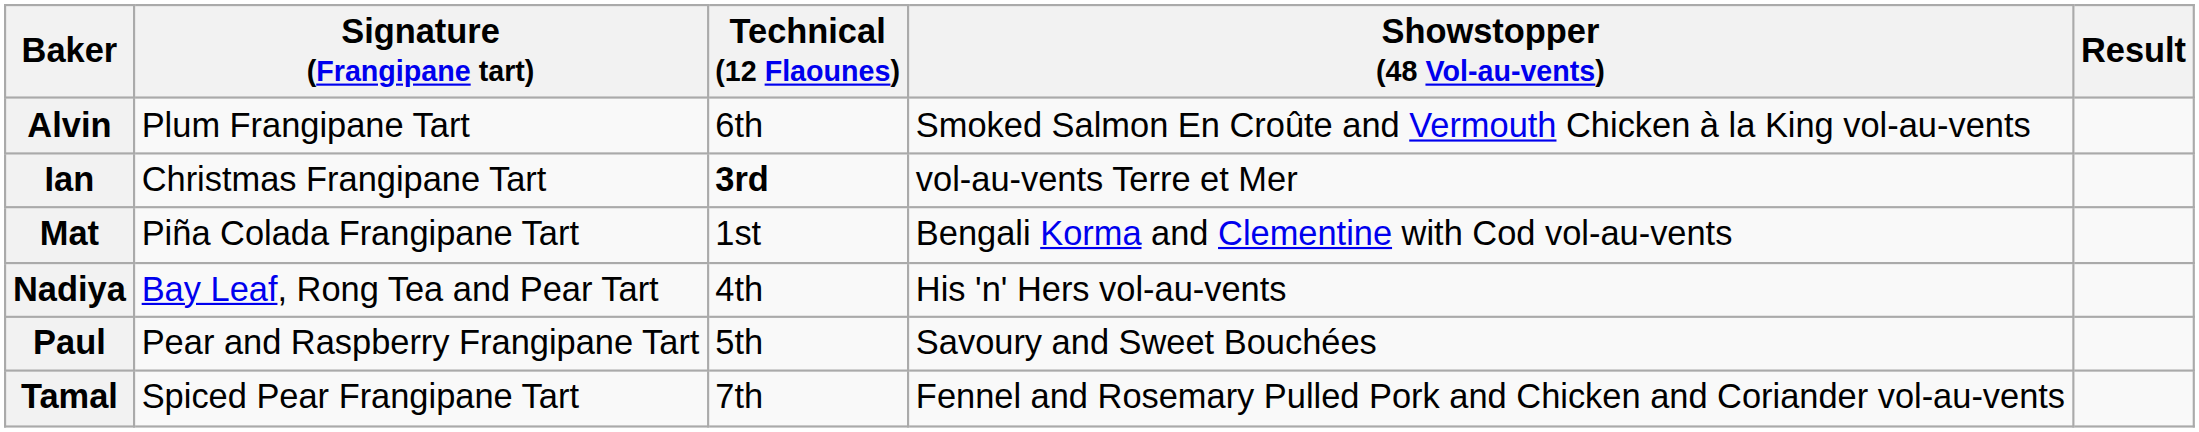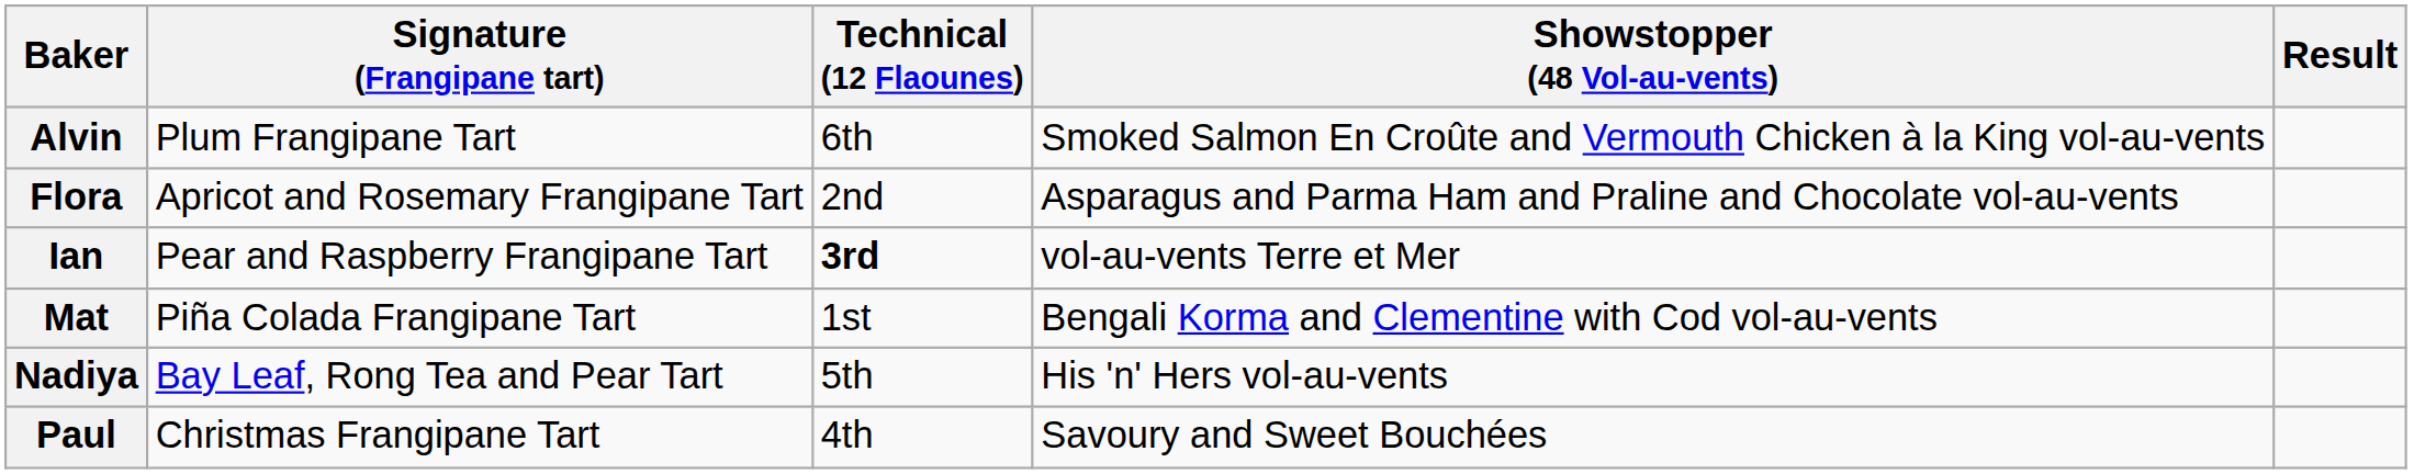 <table class="wikitable sortable col3center sticky-header">
 <tr>
 <th scope="col">Baker</th>
 <th scope="col" class="unsortable">Signature<br><small>(<a href='#'>Frangipane</a> tart)</small></th>
 <th scope="col">Technical<br><small>(12 <a href='#'>Flaounes</a>)</small></th>
 <th scope="col" class="unsortable">Showstopper<br><small>(48 <a href='#'>Vol-au-vents</a>)</small></th>
 <th scope="col">Result</th>
 </tr>
 <tr>
 <th scope="row">Alvin</th>
 <td>Plum Frangipane Tart</td>
 <td>6th</td>
 <td>Smoked Salmon En Croûte and <a href='#'>Vermouth</a> Chicken à la King vol-au-vents</td>
 <td></td>
 </tr>
 <tr>
+<th scope="row">Flora</th>
+<td>Apricot and Rosemary Frangipane Tart</td>
+<td>2nd</td>
+<td>Asparagus and Parma Ham and Praline and Chocolate vol-au-vents</td>
+<td></td>
+</tr>
+<tr>
 <th scope="row">Ian</th>
-<td>Christmas Frangipane Tart</td>
+<td>Pear and Raspberry Frangipane Tart</td>
 <td><strong>3rd</strong></td>
 <td>vol-au-vents Terre et Mer</td>
 <td></td>
 </tr>
 <tr>
 <th scope="row">Mat</th>
 <td>Piña Colada Frangipane Tart</td>
 <td>1st</td>
 <td>Bengali <a href='#'>Korma</a> and <a href='#'>Clementine</a> with Cod vol-au-vents</td>
 <td></td>
 </tr>
 <tr>
 <th scope="row">Nadiya</th>
 <td><a href='#'>Bay Leaf</a>, Rong Tea and Pear Tart</td>
-<td>4th</td>
+<td>5th</td>
 <td>His 'n' Hers vol-au-vents</td>
 <td></td>
 </tr>
 <tr>
 <th scope="row">Paul</th>
-<td>Pear and Raspberry Frangipane Tart</td>
-<td>5th</td>
+<td>Christmas Frangipane Tart</td>
+<td>4th</td>
 <td>Savoury and Sweet Bouchées</td>
 <td></td>
 </tr>
-<tr>
-<th scope="row">Tamal</th>
-<td>Spiced Pear Frangipane Tart</td>
-<td>7th</td>
-<td>Fennel and Rosemary Pulled Pork and Chicken and Coriander vol-au-vents</td>
-<td></td>
-</tr>
 </table>
